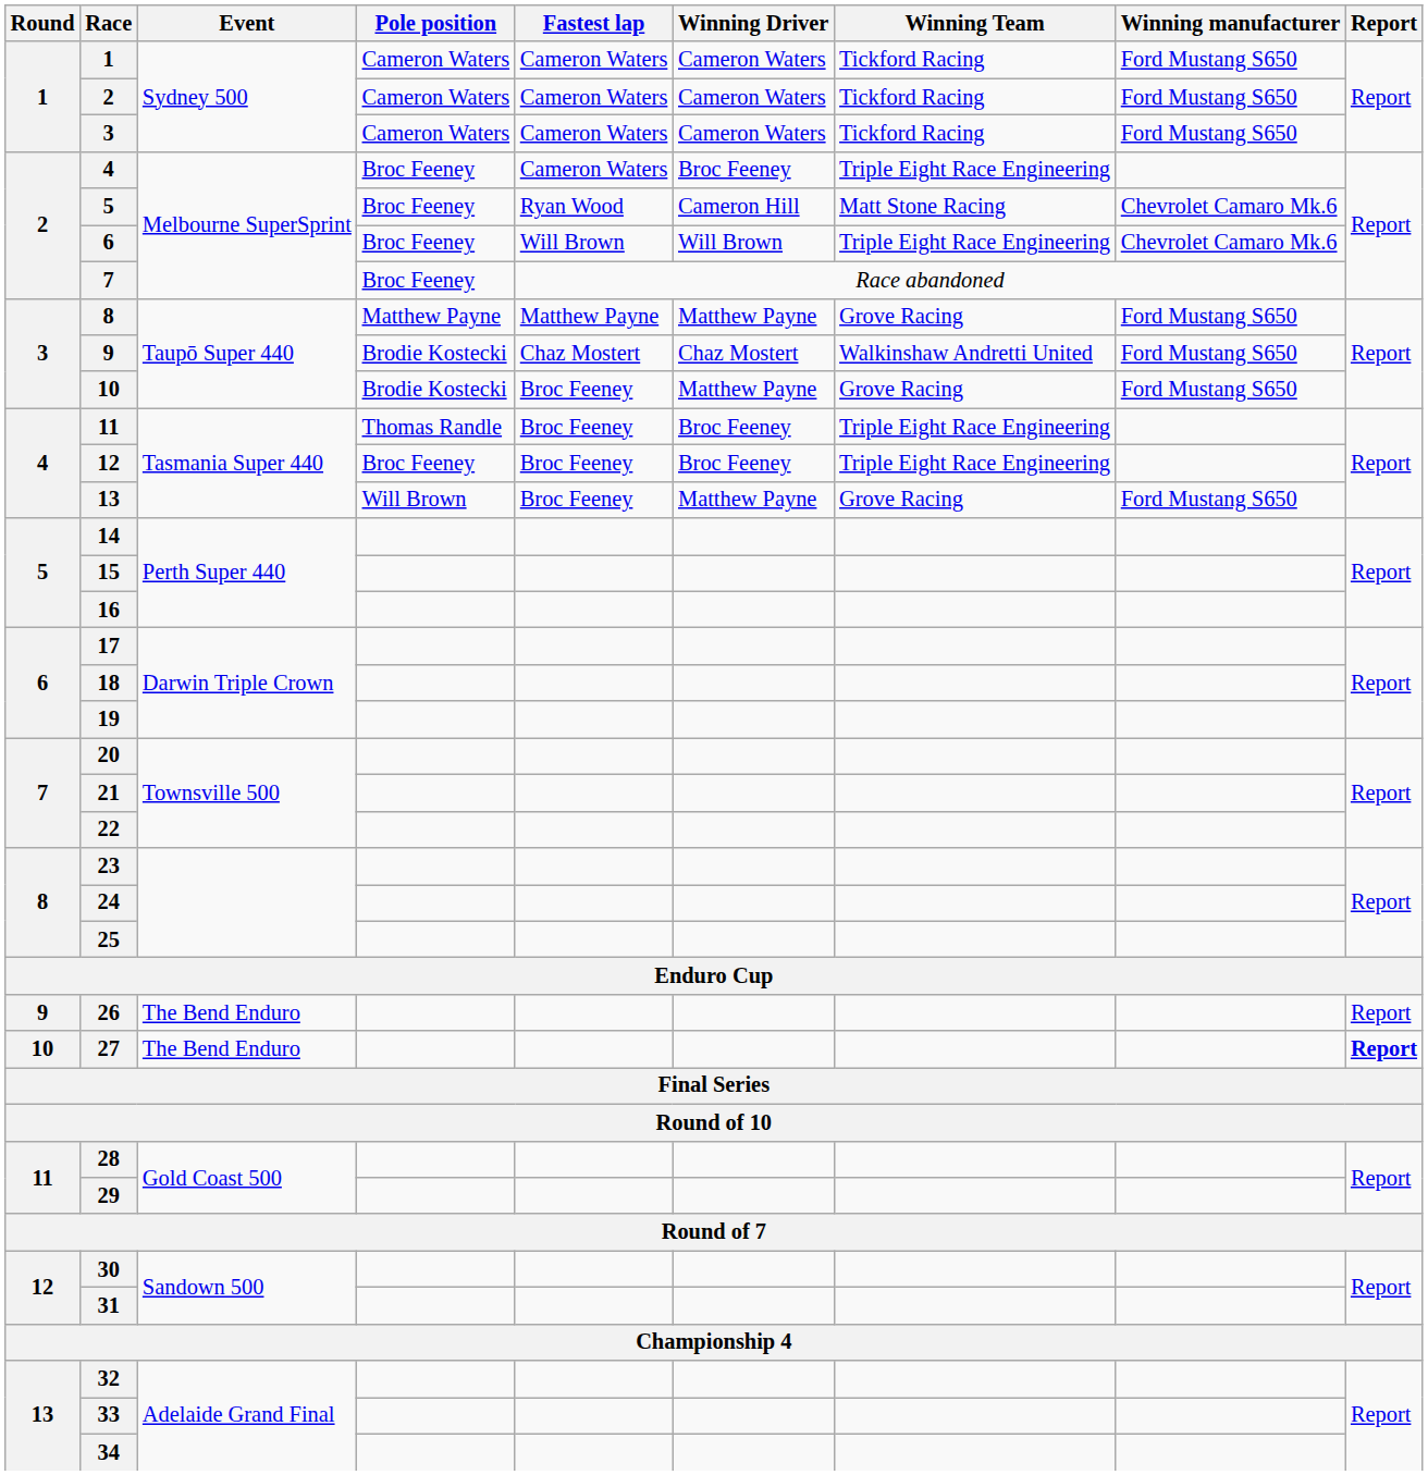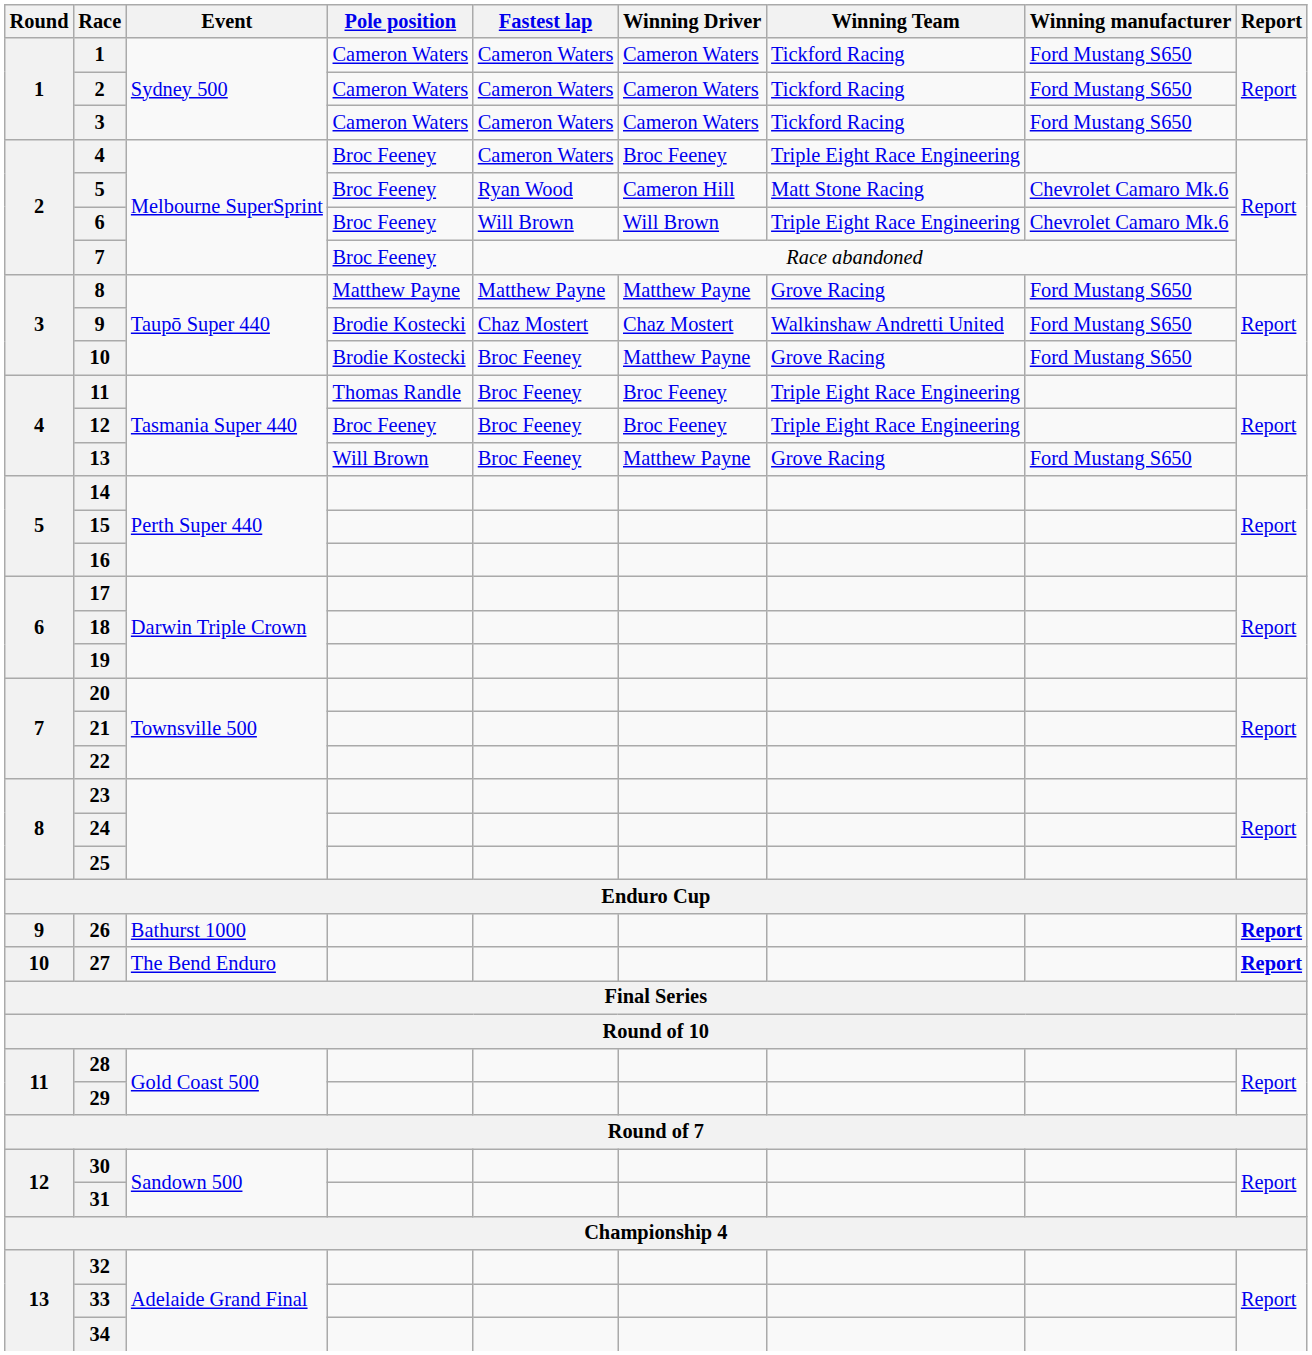 <table class="wikitable" style=font-size:85%;>
 <tr>
 <th>Round</th>
 <th>Race</th>
 <th>Event</th>
 <th nowrap><a href='#'>Pole position</a></th>
 <th nowrap><a href='#'>Fastest lap</a></th>
 <th nowrap>Winning Driver</th>
 <th nowrap>Winning Team</th>
 <th nowrap>Winning manufacturer</th>
 <th>Report</th>
 </tr>
 <tr>
 <th rowspan="3">1</th>
 <th>1</th>
 <td rowspan="3"><a href='#'>Sydney 500</a></td>
 <td nowrap> <a href='#'>Cameron Waters</a></td>
 <td nowrap> <a href='#'>Cameron Waters</a></td>
 <td nowrap> <a href='#'>Cameron Waters</a></td>
 <td><a href='#'>Tickford Racing</a></td>
 <td><a href='#'>Ford Mustang S650</a></td>
 <td rowspan="3"><a href='#'>Report</a></td>
 </tr>
 <tr>
 <th>2</th>
 <td> <a href='#'>Cameron Waters</a></td>
 <td> <a href='#'>Cameron Waters</a></td>
 <td> <a href='#'>Cameron Waters</a></td>
 <td><a href='#'>Tickford Racing</a></td>
 <td><a href='#'>Ford Mustang S650</a></td>
 </tr>
 <tr>
 <th>3</th>
 <td> <a href='#'>Cameron Waters</a></td>
 <td> <a href='#'>Cameron Waters</a></td>
 <td> <a href='#'>Cameron Waters</a></td>
 <td><a href='#'>Tickford Racing</a></td>
 <td><a href='#'>Ford Mustang S650</a></td>
 </tr>
 <tr>
 <th rowspan="4">2</th>
 <th>4</th>
 <td rowspan="4"><a href='#'>Melbourne SuperSprint</a></td>
 <td> <a href='#'>Broc Feeney</a></td>
 <td> <a href='#'>Cameron Waters</a></td>
 <td> <a href='#'>Broc Feeney</a></td>
 <td nowrap><a href='#'>Triple Eight Race Engineering</a></td>
 <td></td>
 <td rowspan="4"><a href='#'>Report</a></td>
 </tr>
 <tr>
 <th>5</th>
 <td> <a href='#'>Broc Feeney</a></td>
 <td> <a href='#'>Ryan Wood</a></td>
 <td> <a href='#'>Cameron Hill</a></td>
 <td><a href='#'>Matt Stone Racing</a></td>
 <td><a href='#'>Chevrolet Camaro Mk.6</a></td>
 </tr>
 <tr>
 <th>6</th>
 <td> <a href='#'>Broc Feeney</a></td>
 <td> <a href='#'>Will Brown</a></td>
 <td> <a href='#'>Will Brown</a></td>
 <td><a href='#'>Triple Eight Race Engineering</a></td>
 <td><a href='#'>Chevrolet Camaro Mk.6</a></td>
 </tr>
 <tr>
 <th>7</th>
 <td> <a href='#'>Broc Feeney</a></td>
 <td colspan="4" align=center><em>Race abandoned</em></td>
 </tr>
 <tr>
 <th rowspan="3">3</th>
 <th>8</th>
 <td rowspan="3"><a href='#'>Taupō Super 440</a></td>
 <td> <a href='#'>Matthew Payne</a></td>
 <td> <a href='#'>Matthew Payne</a></td>
 <td> <a href='#'>Matthew Payne</a></td>
 <td><a href='#'>Grove Racing</a></td>
 <td><a href='#'>Ford Mustang S650</a></td>
 <td rowspan="3"><a href='#'>Report</a></td>
 </tr>
 <tr>
 <th>9</th>
 <td> <a href='#'>Brodie Kostecki</a></td>
 <td> <a href='#'>Chaz Mostert</a></td>
 <td> <a href='#'>Chaz Mostert</a></td>
 <td><a href='#'>Walkinshaw Andretti United</a></td>
 <td><a href='#'>Ford Mustang S650</a></td>
 </tr>
 <tr>
 <th>10</th>
 <td> <a href='#'>Brodie Kostecki</a></td>
 <td> <a href='#'>Broc Feeney</a></td>
 <td> <a href='#'>Matthew Payne</a></td>
 <td><a href='#'>Grove Racing</a></td>
 <td><a href='#'>Ford Mustang S650</a></td>
 </tr>
 <tr>
 <th rowspan="3">4</th>
 <th>11</th>
 <td rowspan="3"><a href='#'>Tasmania Super 440</a></td>
 <td> <a href='#'>Thomas Randle</a></td>
 <td> <a href='#'>Broc Feeney</a></td>
 <td> <a href='#'>Broc Feeney</a></td>
 <td><a href='#'>Triple Eight Race Engineering</a></td>
 <td></td>
 <td rowspan="3"><a href='#'>Report</a></td>
 </tr>
 <tr>
 <th>12</th>
 <td> <a href='#'>Broc Feeney</a></td>
 <td> <a href='#'>Broc Feeney</a></td>
 <td> <a href='#'>Broc Feeney</a></td>
 <td><a href='#'>Triple Eight Race Engineering</a></td>
 <td></td>
 </tr>
 <tr>
 <th>13</th>
 <td> <a href='#'>Will Brown</a></td>
 <td> <a href='#'>Broc Feeney</a></td>
 <td> <a href='#'>Matthew Payne</a></td>
 <td><a href='#'>Grove Racing</a></td>
 <td><a href='#'>Ford Mustang S650</a></td>
 </tr>
 <tr>
 <th rowspan="3">5</th>
 <th>14</th>
 <td rowspan="3"><a href='#'>Perth Super 440</a></td>
 <td></td>
 <td></td>
 <td></td>
 <td></td>
 <td></td>
 <td rowspan="3"><a href='#'>Report</a></td>
 </tr>
 <tr>
 <th>15</th>
 <td></td>
 <td></td>
 <td></td>
 <td></td>
 <td></td>
 </tr>
 <tr>
 <th>16</th>
 <td></td>
 <td></td>
 <td></td>
 <td></td>
 <td></td>
 </tr>
 <tr>
 <th rowspan="3">6</th>
 <th>17</th>
 <td rowspan="3"><a href='#'>Darwin Triple Crown</a></td>
 <td></td>
 <td></td>
 <td></td>
 <td></td>
 <td></td>
 <td rowspan="3"><a href='#'>Report</a></td>
 </tr>
 <tr>
 <th>18</th>
 <td></td>
 <td></td>
 <td></td>
 <td></td>
 <td></td>
 </tr>
 <tr>
 <th>19</th>
 <td></td>
 <td></td>
 <td></td>
 <td></td>
 <td></td>
 </tr>
 <tr>
 <th rowspan="3">7</th>
 <th>20</th>
 <td rowspan="3"><a href='#'>Townsville 500</a></td>
 <td></td>
 <td></td>
 <td></td>
 <td></td>
 <td></td>
 <td rowspan="3"><a href='#'>Report</a></td>
 </tr>
 <tr>
 <th>21</th>
 <td></td>
 <td></td>
 <td></td>
 <td></td>
 <td></td>
 </tr>
 <tr>
 <th>22</th>
 <td></td>
 <td></td>
 <td></td>
 <td></td>
 <td></td>
 </tr>
 <tr>
 <th rowspan="3">8</th>
 <th>23</th>
 <td rowspan="3"></td>
 <td></td>
 <td></td>
 <td></td>
 <td></td>
 <td></td>
 <td rowspan="3"><a href='#'>Report</a></td>
 </tr>
 <tr>
 <th>24</th>
 <td></td>
 <td></td>
 <td></td>
 <td></td>
 <td></td>
 </tr>
 <tr>
 <th>25</th>
 <td></td>
 <td></td>
 <td></td>
 <td></td>
 <td></td>
 </tr>
 <tr>
 <th colspan="9">Enduro Cup</th>
 </tr>
 <tr>
 <th>9</th>
 <th>26</th>
-<td><a href='#'>The Bend Enduro</a></td>
+<td><a href='#'>Bathurst 1000</a></td>
 <td></td>
 <td></td>
 <td></td>
 <td></td>
 <td></td>
-<td><a href='#'>Report</a></td>
+<td><strong><a href='#'>Report</a></strong></td>
 </tr>
 <tr>
 <th>10</th>
 <th>27</th>
 <td><a href='#'>The Bend Enduro</a></td>
 <td></td>
 <td></td>
 <td></td>
 <td></td>
 <td></td>
 <td><strong><a href='#'>Report</a></strong></td>
 </tr>
 <tr>
 <th colspan="9">Final Series</th>
 </tr>
 <tr>
 <th colspan="9">Round of 10</th>
 </tr>
 <tr>
 <th rowspan="2">11</th>
 <th>28</th>
 <td rowspan="2"><a href='#'>Gold Coast 500</a></td>
 <td></td>
 <td></td>
 <td></td>
 <td></td>
 <td></td>
 <td rowspan="2"><a href='#'>Report</a></td>
 </tr>
 <tr>
 <th>29</th>
 <td></td>
 <td></td>
 <td></td>
 <td></td>
 <td></td>
 </tr>
 <tr>
 <th colspan="9">Round of 7</th>
 </tr>
 <tr>
 <th rowspan="2">12</th>
 <th>30</th>
 <td rowspan="2"><a href='#'>Sandown 500</a></td>
 <td></td>
 <td></td>
 <td></td>
 <td></td>
 <td></td>
 <td rowspan="2"><a href='#'>Report</a></td>
 </tr>
 <tr>
 <th>31</th>
 <td></td>
 <td></td>
 <td></td>
 <td></td>
 <td></td>
 </tr>
 <tr>
 <th colspan="9">Championship 4</th>
 </tr>
 <tr>
 <th rowspan="3">13</th>
 <th>32</th>
 <td rowspan="3"><a href='#'>Adelaide Grand Final</a></td>
 <td></td>
 <td></td>
 <td></td>
 <td></td>
 <td></td>
 <td rowspan="3"><a href='#'>Report</a></td>
 </tr>
 <tr>
 <th>33</th>
 <td></td>
 <td></td>
 <td></td>
 <td></td>
 <td></td>
 </tr>
 <tr>
 <th>34</th>
 <td></td>
 <td></td>
 <td></td>
 <td></td>
 <td></td>
 </tr>
 </table>
